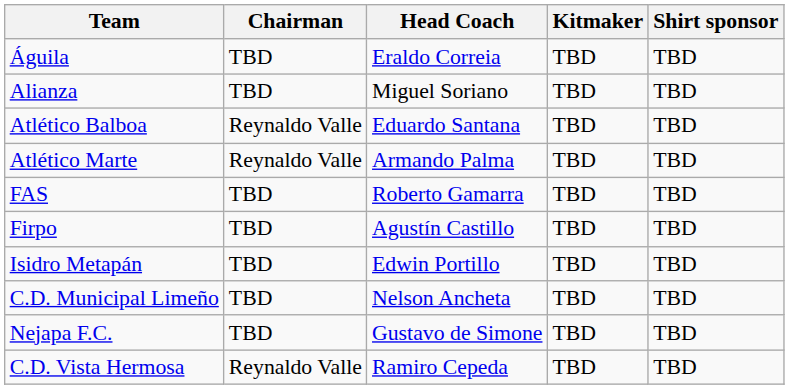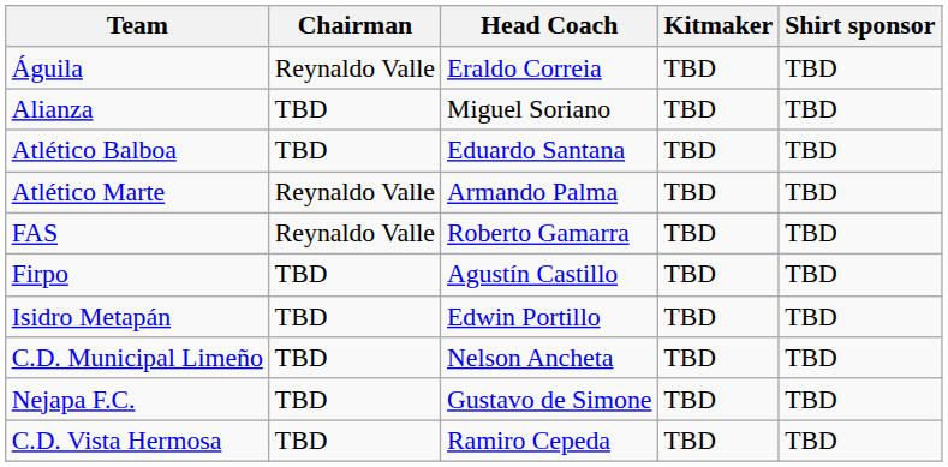 <table class="wikitable sortable" style="text-align: left;">
 <tr>
 <th>Team</th>
 <th>Chairman</th>
 <th>Head Coach</th>
 <th>Kitmaker</th>
 <th>Shirt sponsor</th>
 </tr>
 <tr>
 <td><a href='#'>Águila</a></td>
-<td> TBD</td>
+<td> Reynaldo Valle</td>
 <td> <a href='#'>Eraldo Correia</a></td>
 <td>TBD</td>
 <td>TBD</td>
 </tr>
 <tr>
 <td><a href='#'>Alianza</a></td>
 <td> TBD</td>
 <td> Miguel Soriano</td>
 <td>TBD</td>
 <td>TBD</td>
 </tr>
 <tr>
 <td><a href='#'>Atlético Balboa</a></td>
-<td> Reynaldo Valle</td>
+<td> TBD</td>
 <td> <a href='#'>Eduardo Santana</a></td>
 <td>TBD</td>
 <td>TBD</td>
 </tr>
 <tr>
 <td><a href='#'>Atlético Marte</a></td>
 <td> Reynaldo Valle</td>
 <td> <a href='#'>Armando Palma</a></td>
 <td>TBD</td>
 <td>TBD</td>
 </tr>
 <tr>
 <td><a href='#'>FAS</a></td>
-<td> TBD</td>
+<td> Reynaldo Valle</td>
 <td> <a href='#'>Roberto Gamarra</a></td>
 <td>TBD</td>
 <td>TBD</td>
 </tr>
 <tr>
 <td><a href='#'>Firpo</a></td>
 <td> TBD</td>
 <td> <a href='#'>Agustín Castillo</a></td>
 <td>TBD</td>
 <td>TBD</td>
 </tr>
 <tr>
 <td><a href='#'>Isidro Metapán</a></td>
 <td> TBD</td>
 <td> <a href='#'>Edwin Portillo</a></td>
 <td>TBD</td>
 <td>TBD</td>
 </tr>
 <tr>
 <td><a href='#'>C.D. Municipal Limeño</a></td>
 <td> TBD</td>
 <td> <a href='#'>Nelson Ancheta</a></td>
 <td>TBD</td>
 <td>TBD</td>
 </tr>
 <tr>
 <td><a href='#'>Nejapa F.C.</a></td>
 <td> TBD</td>
 <td> <a href='#'>Gustavo de Simone</a></td>
 <td>TBD</td>
 <td>TBD</td>
 </tr>
 <tr>
 <td><a href='#'>C.D. Vista Hermosa</a></td>
-<td> Reynaldo Valle</td>
+<td> TBD</td>
 <td> <a href='#'>Ramiro Cepeda</a></td>
 <td>TBD</td>
 <td>TBD</td>
 </tr>
 </table>
